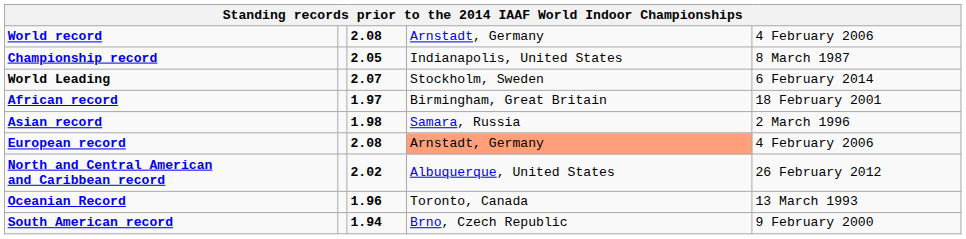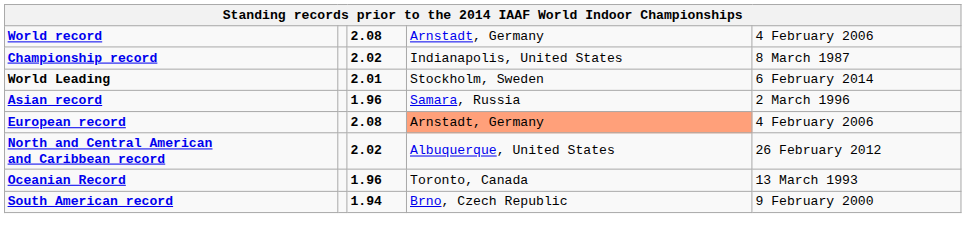 <table class="wikitable" width=75%>
 <tr>
 <th colspan="5">Standing records prior to the 2014 IAAF World Indoor Championships</th>
 </tr>
 <tr>
 <td><strong><a href='#'>World record</a></strong></td>
 <td></td>
 <td><strong>2.08</strong></td>
 <td><a href='#'>Arnstadt</a>, Germany</td>
 <td>4 February 2006</td>
 </tr>
 <tr>
 <td><strong><a href='#'>Championship record</a></strong></td>
 <td></td>
-<td><strong>2.05</strong></td>
+<td><strong>2.02</strong></td>
 <td>Indianapolis, United States</td>
 <td>8 March 1987</td>
 </tr>
 <tr>
 <td><strong>World Leading</strong></td>
 <td></td>
-<td><strong>2.07</strong></td>
+<td><strong>2.01</strong></td>
 <td>Stockholm, Sweden</td>
 <td>6 February 2014</td>
 </tr>
 <tr>
-<td><strong><a href='#'>African record</a></strong></td>
-<td></td>
-<td><strong>1.97</strong></td>
-<td>Birmingham, Great Britain</td>
-<td>18 February 2001</td>
-</tr>
-<tr>
 <td><strong><a href='#'>Asian record</a></strong></td>
 <td></td>
-<td><strong>1.98</strong></td>
+<td><strong>1.96</strong></td>
 <td><a href='#'>Samara</a>, Russia</td>
 <td>2 March 1996</td>
 </tr>
 <tr>
 <td><strong><a href='#'>European record</a></strong></td>
 <td></td>
 <td><strong>2.08</strong></td>
 <td style="background: lightsalmon;">Arnstadt, Germany</td>
 <td>4 February 2006</td>
 </tr>
 <tr>
 <td><strong><a href='#'>North and Central American <br>and Caribbean record</a></strong></td>
 <td></td>
 <td><strong>2.02</strong></td>
 <td><a href='#'>Albuquerque</a>, United States</td>
 <td>26 February 2012</td>
 </tr>
 <tr>
 <td><strong><a href='#'>Oceanian Record</a></strong></td>
 <td></td>
 <td><strong>1.96</strong></td>
 <td>Toronto, Canada</td>
 <td>13 March 1993</td>
 </tr>
 <tr>
 <td><strong><a href='#'>South American record</a></strong></td>
 <td></td>
 <td><strong>1.94</strong></td>
 <td><a href='#'>Brno</a>, Czech Republic</td>
 <td>9 February 2000</td>
 </tr>
 </table>
